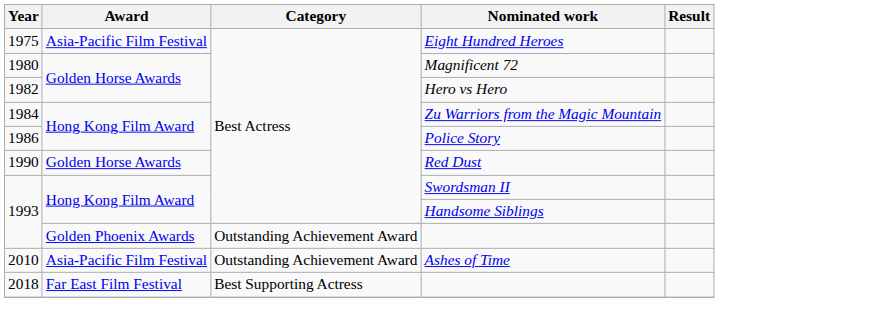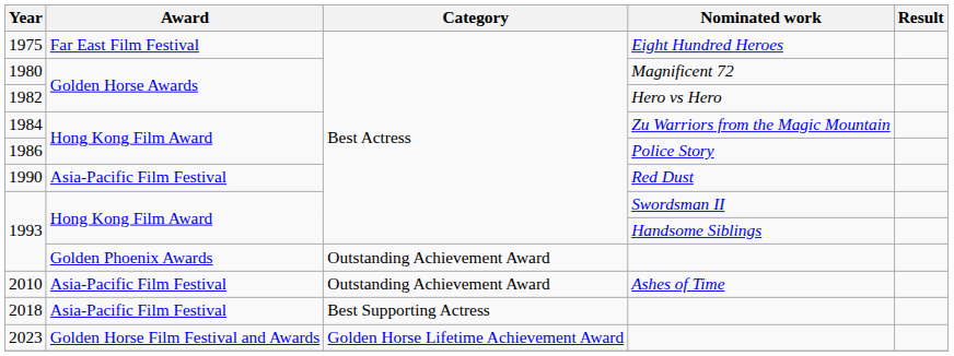 <table class="wikitable">
 <tr>
 <th>Year</th>
 <th>Award</th>
 <th>Category</th>
 <th>Nominated work</th>
 <th>Result</th>
 </tr>
 <tr>
 <td>1975</td>
-<td><a href='#'>Asia-Pacific Film Festival</a></td>
+<td><a href='#'>Far East Film Festival</a></td>
 <td rowspan=8>Best Actress</td>
 <td><em><a href='#'>Eight Hundred Heroes</a></em></td>
 <td></td>
 </tr>
 <tr>
 <td>1980</td>
 <td rowspan=2><a href='#'>Golden Horse Awards</a></td>
 <td><em>Magnificent 72</em></td>
 <td></td>
 </tr>
 <tr>
 <td>1982</td>
 <td><em>Hero vs Hero</em></td>
 <td></td>
 </tr>
 <tr>
 <td>1984</td>
 <td rowspan=2><a href='#'>Hong Kong Film Award</a></td>
 <td><em><a href='#'>Zu Warriors from the Magic Mountain</a></em></td>
 <td></td>
 </tr>
 <tr>
 <td>1986</td>
 <td><em><a href='#'>Police Story</a></em></td>
 <td></td>
 </tr>
 <tr>
 <td>1990</td>
-<td><a href='#'>Golden Horse Awards</a></td>
+<td><a href='#'>Asia-Pacific Film Festival</a></td>
 <td><em><a href='#'>Red Dust</a></em></td>
 <td></td>
 </tr>
 <tr>
 <td rowspan="3">1993</td>
 <td rowspan=2><a href='#'>Hong Kong Film Award</a></td>
 <td><em><a href='#'>Swordsman II</a></em></td>
 <td></td>
 </tr>
 <tr>
 <td><em><a href='#'>Handsome Siblings</a></em></td>
 <td></td>
 </tr>
 <tr>
 <td><a href='#'>Golden Phoenix Awards</a></td>
 <td>Outstanding Achievement Award</td>
 <td></td>
 <td></td>
 </tr>
 <tr>
 <td>2010</td>
 <td><a href='#'>Asia-Pacific Film Festival</a></td>
 <td>Outstanding Achievement Award</td>
 <td><em><a href='#'>Ashes of Time</a></em></td>
 <td></td>
 </tr>
 <tr>
 <td>2018</td>
-<td><a href='#'>Far East Film Festival</a></td>
+<td><a href='#'>Asia-Pacific Film Festival</a></td>
 <td>Best Supporting Actress</td>
+<td></td>
+<td></td>
+</tr>
+<tr>
+<td>2023</td>
+<td><a href='#'>Golden Horse Film Festival and Awards</a></td>
+<td><a href='#'>Golden Horse Lifetime Achievement Award</a></td>
 <td></td>
 <td></td>
 </tr>
 <tr>
 </tr>
 </table>
